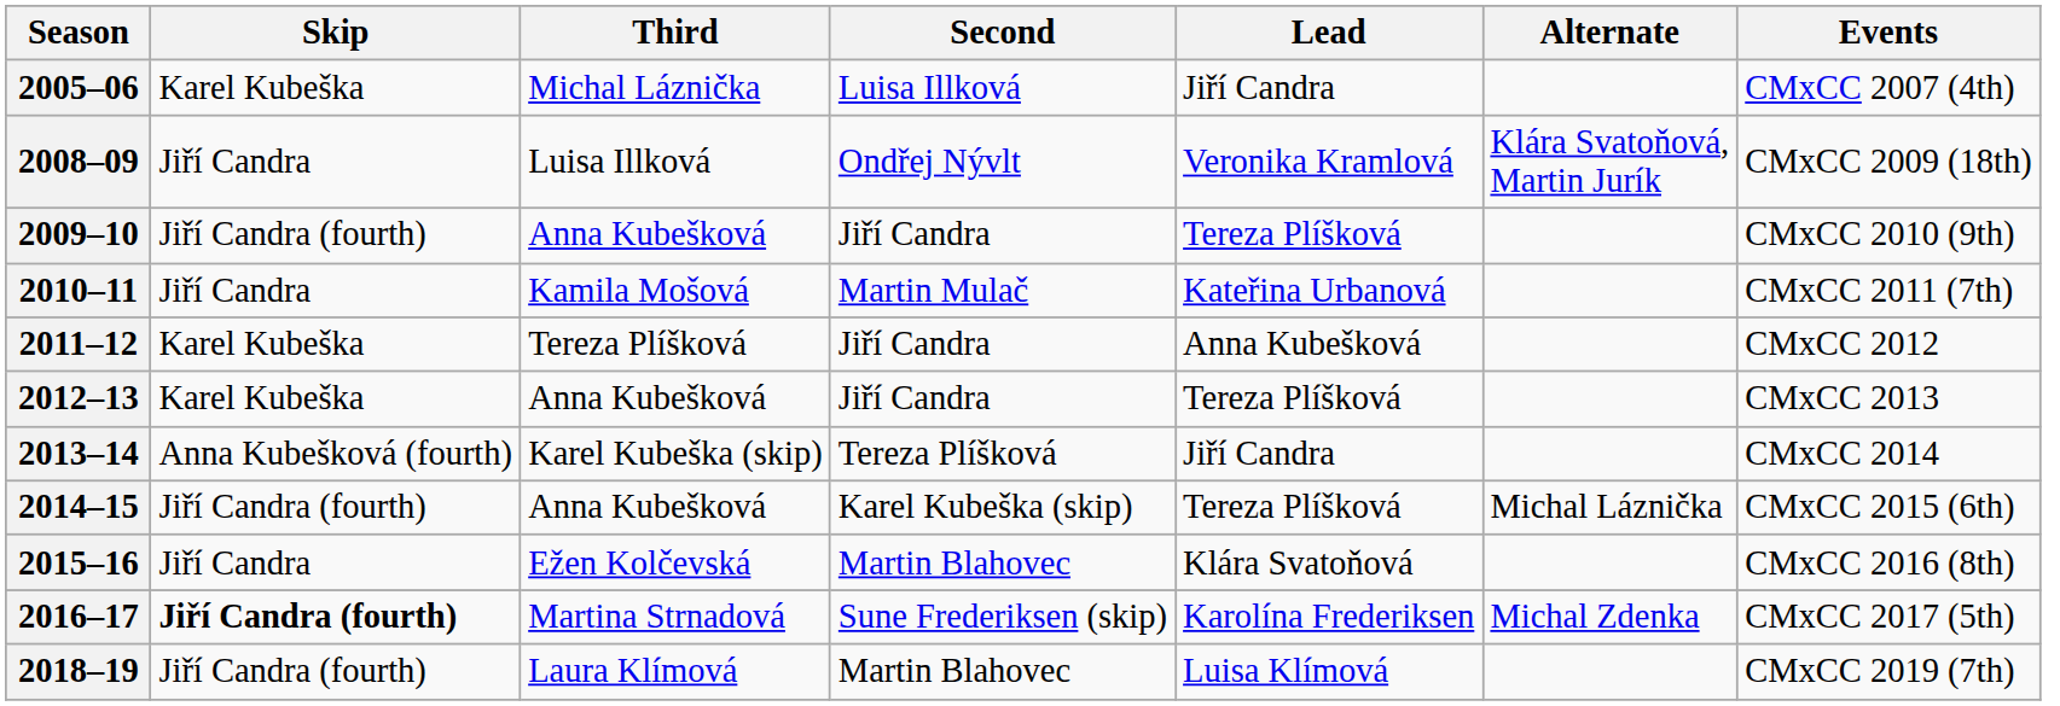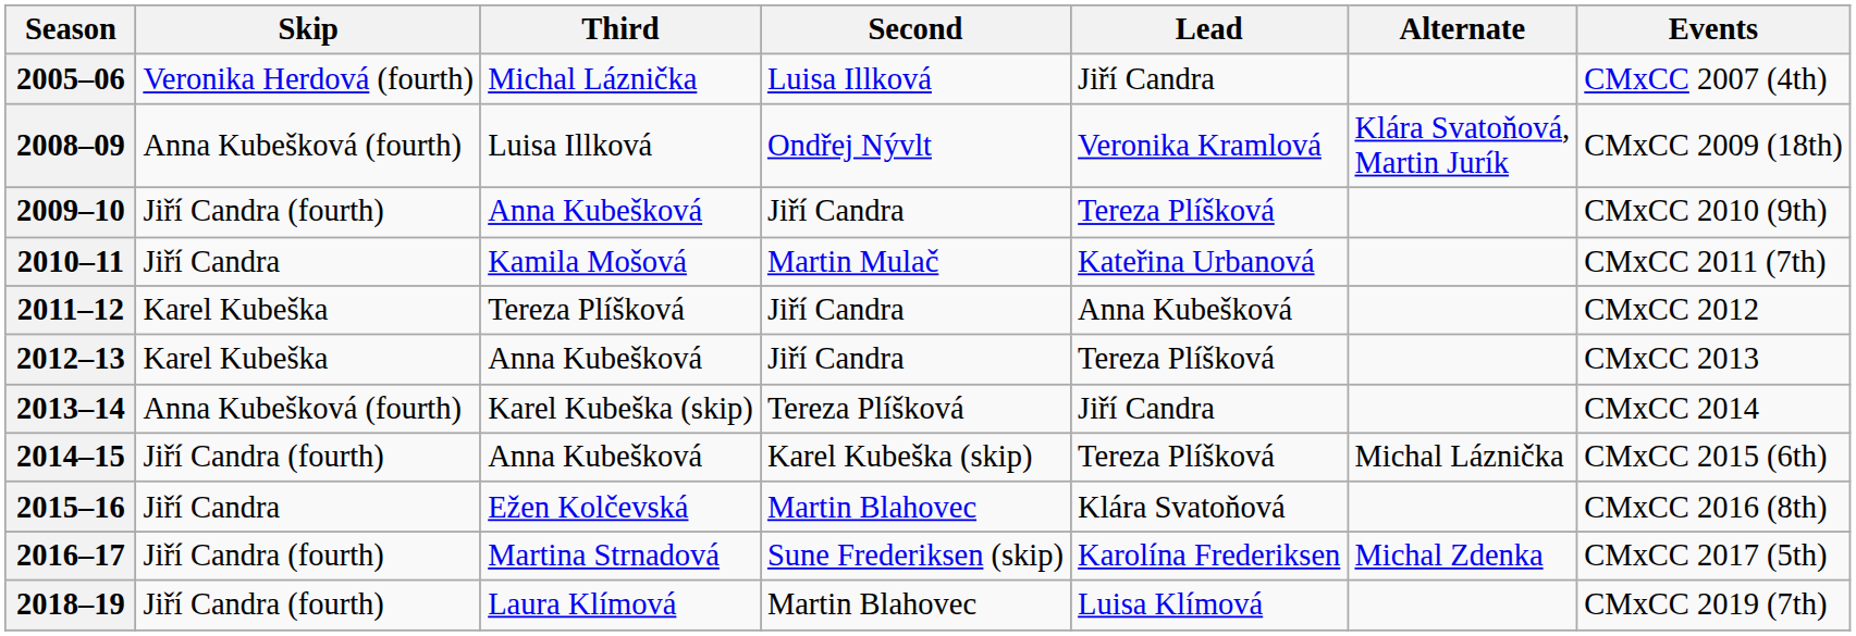 <table class="wikitable">
 <tr>
 <th scope="col" width=60>Season</th>
 <th scope="col">Skip</th>
 <th scope="col">Third</th>
 <th scope="col">Second</th>
 <th scope="col">Lead</th>
 <th scope="col">Alternate</th>
 <th scope="col">Events</th>
 </tr>
 <tr>
 <th scope="row">2005–06</th>
-<td>Karel Kubeška</td>
+<td><a href='#'>Veronika Herdová</a> (fourth)</td>
 <td><a href='#'>Michal Láznička</a></td>
 <td><a href='#'>Luisa Illková</a></td>
 <td>Jiří Candra</td>
 <td></td>
 <td><a href='#'>CMxCC</a> 2007 (4th)</td>
 </tr>
 <tr>
 <th scope="row">2008–09</th>
-<td>Jiří Candra</td>
+<td>Anna Kubešková (fourth)</td>
 <td>Luisa Illková</td>
 <td><a href='#'>Ondřej Nývlt</a></td>
 <td><a href='#'>Veronika Kramlová</a></td>
 <td><a href='#'>Klára Svatoňová</a>,<br><a href='#'>Martin Jurík</a></td>
 <td>CMxCC 2009 (18th)</td>
 </tr>
 <tr>
 <th scope="row">2009–10</th>
 <td>Jiří Candra (fourth)</td>
 <td><a href='#'>Anna Kubešková</a></td>
 <td>Jiří Candra</td>
 <td><a href='#'>Tereza Plíšková</a></td>
 <td></td>
 <td>CMxCC 2010 (9th)</td>
 </tr>
 <tr>
 <th scope="row">2010–11</th>
 <td>Jiří Candra</td>
 <td><a href='#'>Kamila Mošová</a></td>
 <td><a href='#'>Martin Mulač</a></td>
 <td><a href='#'>Kateřina Urbanová</a></td>
 <td></td>
 <td>CMxCC 2011 (7th)</td>
 </tr>
 <tr>
 <th scope="row">2011–12</th>
 <td>Karel Kubeška</td>
 <td>Tereza Plíšková</td>
 <td>Jiří Candra</td>
 <td>Anna Kubešková</td>
 <td></td>
 <td>CMxCC 2012 </td>
 </tr>
 <tr>
 <th scope="row">2012–13</th>
 <td>Karel Kubeška</td>
 <td>Anna Kubešková</td>
 <td>Jiří Candra</td>
 <td>Tereza Plíšková</td>
 <td></td>
 <td>CMxCC 2013 </td>
 </tr>
 <tr>
 <th scope="row">2013–14</th>
 <td>Anna Kubešková (fourth)</td>
 <td>Karel Kubeška (skip)</td>
 <td>Tereza Plíšková</td>
 <td>Jiří Candra</td>
 <td></td>
 <td>CMxCC 2014 </td>
 </tr>
 <tr>
 <th scope="row">2014–15</th>
 <td>Jiří Candra (fourth)</td>
 <td>Anna Kubešková</td>
 <td>Karel Kubeška (skip)</td>
 <td>Tereza Plíšková</td>
 <td>Michal Láznička</td>
 <td>CMxCC 2015 (6th)</td>
 </tr>
 <tr>
 <th scope="row">2015–16</th>
 <td>Jiří Candra</td>
 <td><a href='#'>Ežen Kolčevská</a></td>
 <td><a href='#'>Martin Blahovec</a></td>
 <td>Klára Svatoňová</td>
 <td></td>
 <td>CMxCC 2016 (8th)</td>
 </tr>
 <tr>
 <th scope="row">2016–17</th>
-<td><strong>Jiří Candra (fourth)</strong></td>
+<td>Jiří Candra (fourth)</td>
 <td><a href='#'>Martina Strnadová</a></td>
 <td><a href='#'>Sune Frederiksen</a> (skip)</td>
 <td><a href='#'>Karolína Frederiksen</a></td>
 <td><a href='#'>Michal Zdenka</a></td>
 <td>CMxCC 2017 (5th)</td>
 </tr>
 <tr>
 <th scope="row">2018–19</th>
 <td>Jiří Candra (fourth)</td>
 <td><a href='#'>Laura Klímová</a></td>
 <td>Martin Blahovec</td>
 <td><a href='#'>Luisa Klímová</a></td>
 <td></td>
 <td>CMxCC 2019 (7th)</td>
 </tr>
 </table>
